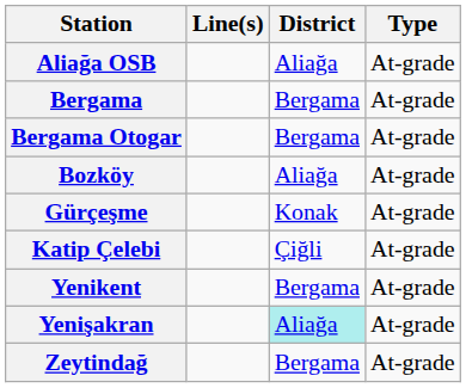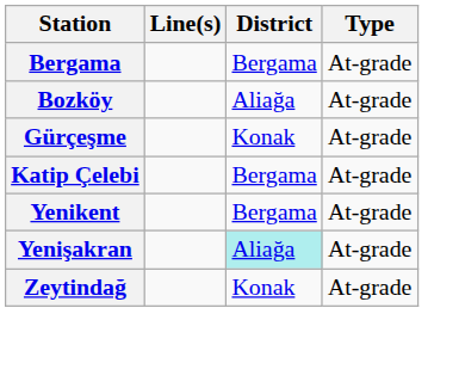 <table class="wikitable plainrowheaders sortable">
 <tr>
 <th scope=col>Station</th>
 <th scope=col>Line(s)</th>
 <th scope=col>District</th>
 <th scope=col>Type</th>
 </tr>
 <tr>
-<th scope=row><a href='#'>Aliağa OSB</a></th>
-<td></td>
-<td><a href='#'>Aliağa</a></td>
-<td>At-grade</td>
-</tr>
-<tr>
 <th scope=row><a href='#'>Bergama</a></th>
-<td></td>
-<td><a href='#'>Bergama</a></td>
-<td>At-grade</td>
-</tr>
-<tr>
-<th scope=row><a href='#'>Bergama Otogar</a></th>
 <td></td>
 <td><a href='#'>Bergama</a></td>
 <td>At-grade</td>
 </tr>
 <tr>
 <th scope=row><a href='#'>Bozköy</a></th>
 <td></td>
 <td><a href='#'>Aliağa</a></td>
 <td>At-grade</td>
 </tr>
 <tr>
 <th scope=row><a href='#'>Gürçeşme</a></th>
 <td></td>
 <td><a href='#'>Konak</a></td>
 <td>At-grade</td>
 </tr>
 <tr>
 <th scope=row><a href='#'>Katip Çelebi</a></th>
 <td></td>
-<td><a href='#'>Çiğli</a></td>
+<td><a href='#'>Bergama</a></td>
 <td>At-grade</td>
 </tr>
 <tr>
 <th scope=row><a href='#'>Yenikent</a></th>
 <td></td>
 <td><a href='#'>Bergama</a></td>
 <td>At-grade</td>
 </tr>
 <tr>
 <th scope=row><a href='#'>Yenişakran</a></th>
 <td></td>
 <td style="background: paleturquoise;"><a href='#'>Aliağa</a></td>
 <td>At-grade</td>
 </tr>
 <tr>
 <th scope=row><a href='#'>Zeytindağ</a></th>
 <td></td>
-<td><a href='#'>Bergama</a></td>
+<td><a href='#'>Konak</a></td>
 <td>At-grade</td>
 </tr>
 </table>
